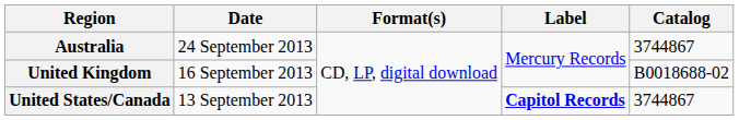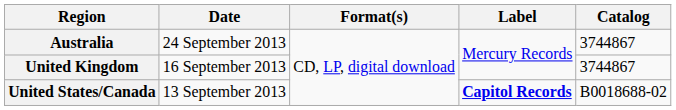 <table class="wikitable plainrowheaders" style="text-align:left;">
 <tr>
 <th scope="col">Region</th>
 <th scope="col">Date</th>
 <th scope="col">Format(s)</th>
 <th scope="col">Label</th>
 <th scope="col">Catalog</th>
 </tr>
 <tr>
 <th scope="row">Australia</th>
 <td>24 September 2013</td>
 <td rowspan="3">CD, <a href='#'>LP</a>, <a href='#'>digital download</a></td>
 <td rowspan="2"><a href='#'>Mercury Records</a></td>
 <td>3744867</td>
 </tr>
 <tr>
 <th scope="row">United Kingdom</th>
 <td>16 September 2013</td>
-<td>B0018688-02</td>
+<td>3744867</td>
 </tr>
 <tr>
 <th scope="row">United States/Canada</th>
 <td>13 September 2013</td>
 <td><strong><a href='#'>Capitol Records</a></strong></td>
-<td>3744867</td>
+<td>B0018688-02</td>
 </tr>
 </table>
